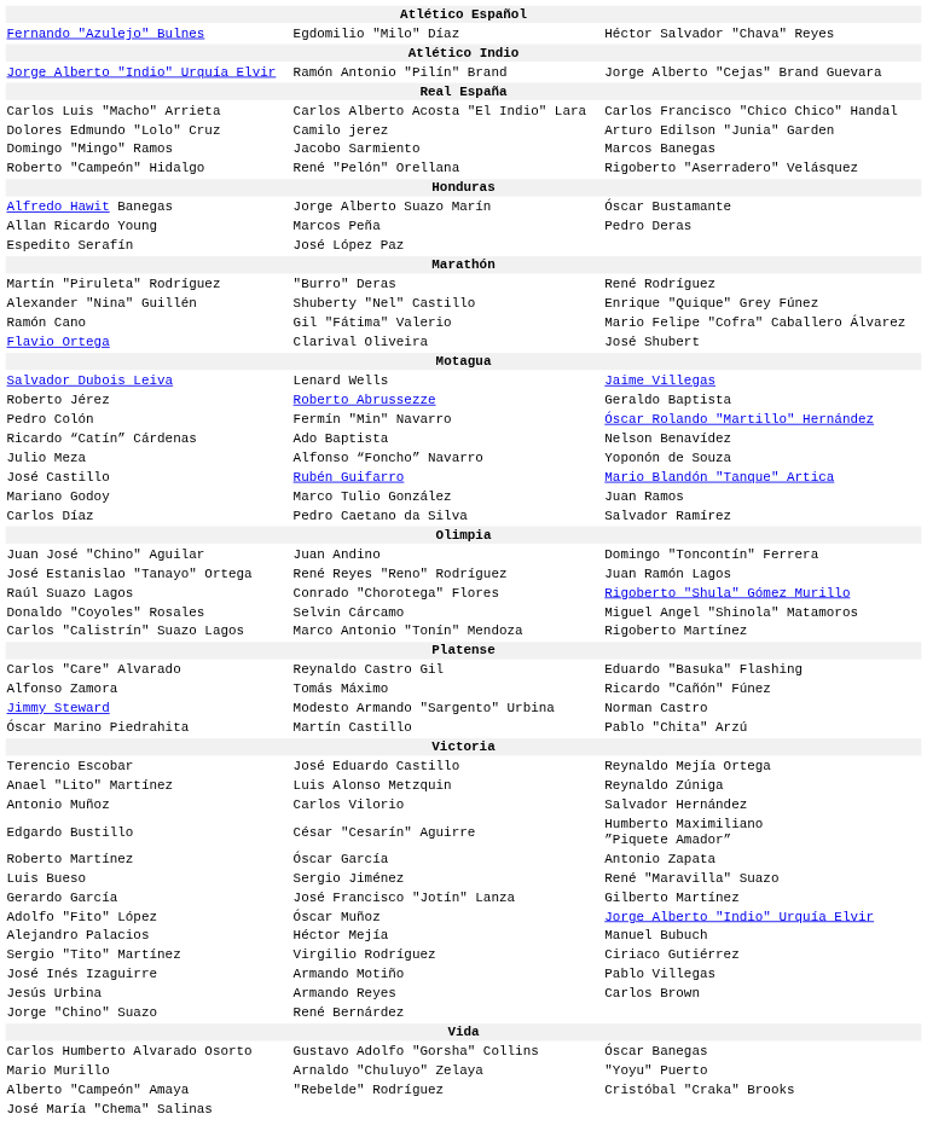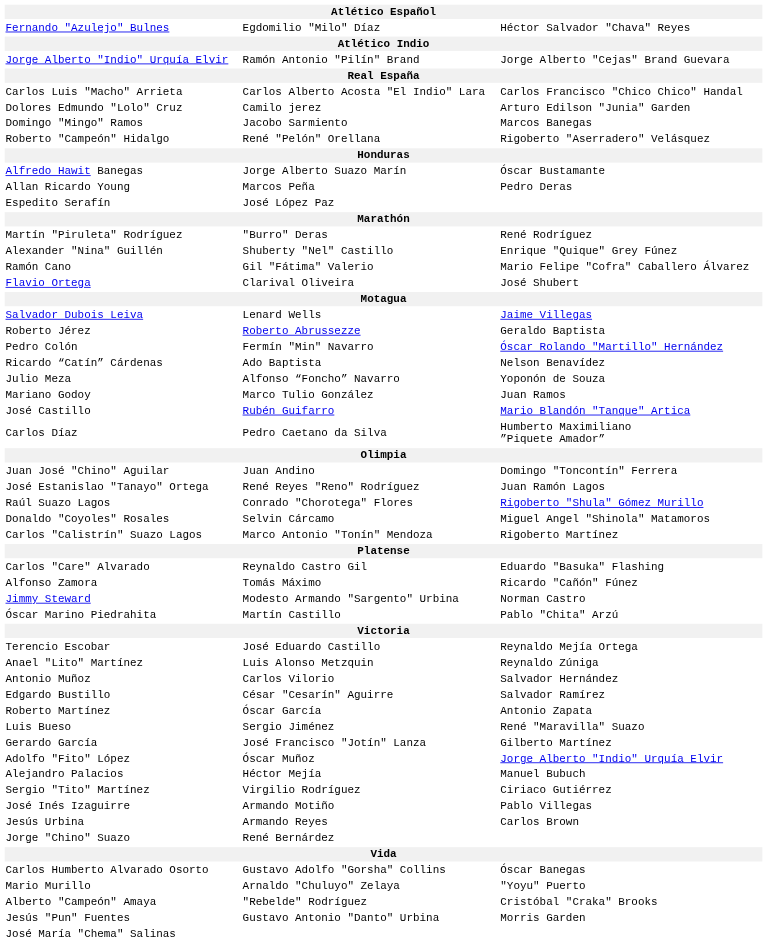 <table border="0">
 <tr bgcolor="f1f1f1">
 <th width="900" colspan="3">Atlético Español</th>
 </tr>
 <tr>
 <td> <a href='#'>Fernando "Azulejo" Bulnes</a></td>
 <td> Egdomilio "Milo" Díaz</td>
 <td> Héctor Salvador "Chava" Reyes</td>
 </tr>
 <tr bgcolor="f1f1f1">
 <th colspan="3">Atlético Indio</th>
 </tr>
 <tr>
 <td> <a href='#'>Jorge Alberto "Indio" Urquía Elvir</a></td>
 <td> Ramón Antonio "Pilín" Brand</td>
 <td> Jorge Alberto "Cejas" Brand Guevara</td>
 </tr>
 <tr bgcolor="f1f1f1">
 <th colspan="3">Real España</th>
 </tr>
 <tr>
 <td> Carlos Luis "Macho" Arrieta</td>
 <td> Carlos Alberto Acosta "El Indio" Lara</td>
 <td> Carlos Francisco "Chico Chico" Handal</td>
 </tr>
 <tr>
 <td> Dolores Edmundo "Lolo" Cruz</td>
 <td> Camilo jerez</td>
 <td> Arturo Edilson "Junia" Garden</td>
 </tr>
 <tr>
 <td> Domingo "Mingo" Ramos</td>
 <td> Jacobo Sarmiento</td>
 <td> Marcos Banegas</td>
 </tr>
 <tr>
 <td> Roberto "Campeón" Hidalgo</td>
 <td> René "Pelón" Orellana</td>
 <td> Rigoberto "Aserradero" Velásquez</td>
 </tr>
 <tr bgcolor="f1f1f1">
 <th colspan="3">Honduras</th>
 </tr>
 <tr>
 <td> <a href='#'>Alfredo Hawit</a> Banegas</td>
 <td> Jorge Alberto Suazo Marín</td>
 <td> Óscar Bustamante</td>
 </tr>
 <tr>
 <td> Allan Ricardo Young</td>
 <td> Marcos Peña</td>
 <td> Pedro Deras</td>
 </tr>
 <tr>
 <td> Espedito Serafín</td>
 <td> José López Paz</td>
 <td></td>
 </tr>
 <tr bgcolor="f1f1f1">
 <th colspan="3">Marathón</th>
 </tr>
 <tr>
 <td> Martín "Piruleta" Rodríguez</td>
 <td> "Burro" Deras</td>
 <td> René Rodríguez</td>
 </tr>
 <tr>
 <td> Alexander "Nina" Guillén</td>
 <td> Shuberty "Nel" Castillo</td>
 <td> Enrique "Quique" Grey Fúnez</td>
 </tr>
 <tr>
 <td> Ramón Cano</td>
 <td> Gil "Fátima" Valerio</td>
 <td> Mario Felipe "Cofra" Caballero Álvarez</td>
 </tr>
 <tr>
 <td> <a href='#'>Flavio Ortega</a></td>
 <td> Clarival Oliveira</td>
 <td> José Shubert</td>
 </tr>
 <tr bgcolor="f1f1f1">
 <th colspan="3">Motagua</th>
 </tr>
 <tr>
 <td> <a href='#'>Salvador Dubois Leiva</a></td>
 <td> Lenard Wells</td>
 <td> <a href='#'>Jaime Villegas</a></td>
 </tr>
 <tr>
 <td> Roberto Jérez</td>
 <td> <a href='#'>Roberto Abrussezze</a></td>
 <td> Geraldo Baptista</td>
 </tr>
 <tr>
 <td> Pedro Colón</td>
 <td> Fermín "Min" Navarro</td>
 <td> <a href='#'>Óscar Rolando "Martillo" Hernández</a></td>
 </tr>
 <tr>
 <td> Ricardo “Catín” Cárdenas</td>
 <td> Ado Baptista</td>
 <td> Nelson Benavídez</td>
 </tr>
 <tr>
 <td> Julio Meza</td>
 <td> Alfonso “Foncho” Navarro</td>
 <td> Yoponón de Souza</td>
 </tr>
 <tr>
+<td> Mariano Godoy</td>
+<td> Marco Tulio González</td>
+<td> Juan Ramos</td>
+</tr>
+<tr>
 <td> José Castillo</td>
 <td> <a href='#'>Rubén Guifarro</a></td>
 <td> <a href='#'>Mario Blandón "Tanque" Artica</a></td>
 </tr>
 <tr>
-<td> Mariano Godoy</td>
-<td> Marco Tulio González</td>
-<td> Juan Ramos</td>
-</tr>
-<tr>
 <td> Carlos Díaz</td>
 <td> Pedro Caetano da Silva</td>
-<td> Salvador Ramírez</td>
+<td> Humberto Maximiliano<br>”Piquete Amador”</td>
 </tr>
 <tr bgcolor="f1f1f1">
 <th colspan="3">Olimpia</th>
 </tr>
 <tr>
 <td> Juan José "Chino" Aguilar</td>
 <td> Juan Andino</td>
 <td> Domingo "Toncontín" Ferrera</td>
 </tr>
 <tr>
 <td> José Estanislao "Tanayo" Ortega</td>
 <td> René Reyes "Reno" Rodríguez</td>
 <td> Juan Ramón Lagos</td>
 </tr>
 <tr>
 <td> Raúl Suazo Lagos</td>
 <td> Conrado "Chorotega" Flores</td>
 <td> <a href='#'>Rigoberto "Shula" Gómez Murillo</a></td>
 </tr>
 <tr>
 <td> Donaldo "Coyoles" Rosales</td>
 <td> Selvin Cárcamo</td>
 <td> Miguel Angel "Shinola" Matamoros</td>
 </tr>
 <tr>
 <td> Carlos "Calistrín" Suazo Lagos</td>
 <td> Marco Antonio "Tonín" Mendoza</td>
 <td> Rigoberto Martínez</td>
 </tr>
 <tr bgcolor="f1f1f1">
 <th colspan="3">Platense</th>
 </tr>
 <tr>
 <td> Carlos "Care" Alvarado</td>
 <td> Reynaldo Castro Gil</td>
 <td> Eduardo "Basuka" Flashing</td>
 </tr>
 <tr>
 <td> Alfonso Zamora</td>
 <td> Tomás Máximo</td>
 <td> Ricardo "Cañón" Fúnez</td>
 </tr>
 <tr>
 <td> <a href='#'>Jimmy Steward</a></td>
 <td> Modesto Armando "Sargento" Urbina</td>
 <td> Norman Castro</td>
 </tr>
 <tr>
 <td> Óscar Marino Piedrahita</td>
 <td> Martín Castillo</td>
 <td> Pablo "Chita" Arzú</td>
 </tr>
 <tr bgcolor="f1f1f1">
 <th colspan="3">Victoria</th>
 </tr>
 <tr>
 <td> Terencio Escobar</td>
 <td> José Eduardo Castillo</td>
 <td> Reynaldo Mejía Ortega</td>
 </tr>
 <tr>
 <td> Anael "Lito" Martínez</td>
 <td> Luis Alonso Metzquin</td>
 <td> Reynaldo Zúniga</td>
 </tr>
 <tr>
 <td> Antonio Muñoz</td>
 <td> Carlos Vilorio</td>
 <td> Salvador Hernández</td>
 </tr>
 <tr>
 <td> Edgardo Bustillo</td>
 <td> César "Cesarín" Aguirre</td>
-<td> Humberto Maximiliano<br>”Piquete Amador”</td>
+<td> Salvador Ramírez</td>
 </tr>
 <tr>
 <td> Roberto Martínez</td>
 <td> Óscar García</td>
 <td> Antonio Zapata</td>
 </tr>
 <tr>
 <td> Luis Bueso</td>
 <td> Sergio Jiménez</td>
 <td> René "Maravilla" Suazo</td>
 </tr>
 <tr>
 <td> Gerardo García</td>
 <td> José Francisco "Jotín" Lanza</td>
 <td> Gilberto Martínez</td>
 </tr>
 <tr>
 <td> Adolfo "Fito" López</td>
 <td> Óscar Muñoz</td>
 <td> <a href='#'>Jorge Alberto "Indio" Urquía Elvir</a></td>
 </tr>
 <tr>
 <td> Alejandro Palacios</td>
 <td> Héctor Mejía</td>
 <td> Manuel Bubuch</td>
 </tr>
 <tr>
 <td> Sergio "Tito" Martínez</td>
 <td> Virgilio Rodríguez</td>
 <td> Ciriaco Gutiérrez</td>
 </tr>
 <tr>
 <td> José Inés Izaguirre</td>
 <td> Armando Motiño</td>
 <td> Pablo Villegas</td>
 </tr>
 <tr>
 <td> Jesús Urbina</td>
 <td> Armando Reyes</td>
 <td> Carlos Brown</td>
 </tr>
 <tr>
 <td> Jorge "Chino" Suazo</td>
 <td> René Bernárdez</td>
 <td></td>
 </tr>
 <tr bgcolor="f1f1f1">
 <th colspan="3">Vida</th>
 </tr>
 <tr>
 <td> Carlos Humberto Alvarado Osorto</td>
 <td> Gustavo Adolfo "Gorsha" Collins</td>
 <td> Óscar Banegas</td>
 </tr>
 <tr>
 <td> Mario Murillo</td>
 <td> Arnaldo "Chuluyo" Zelaya</td>
 <td> "Yoyu" Puerto</td>
 </tr>
 <tr>
 <td> Alberto "Campeón" Amaya</td>
 <td> "Rebelde" Rodríguez</td>
 <td> Cristóbal "Craka" Brooks</td>
 </tr>
 <tr>
+<td> Jesús "Pun" Fuentes</td>
+<td> Gustavo Antonio "Danto" Urbina</td>
+<td> Morris Garden</td>
+</tr>
+<tr>
 <td> José María "Chema" Salinas</td>
 <td></td>
 </tr>
 </table>
